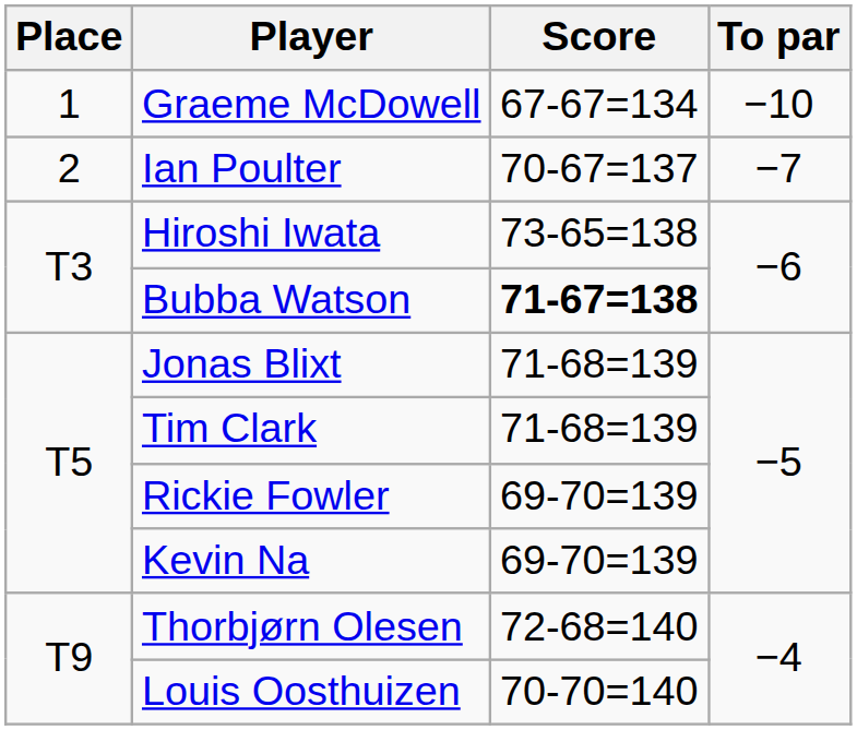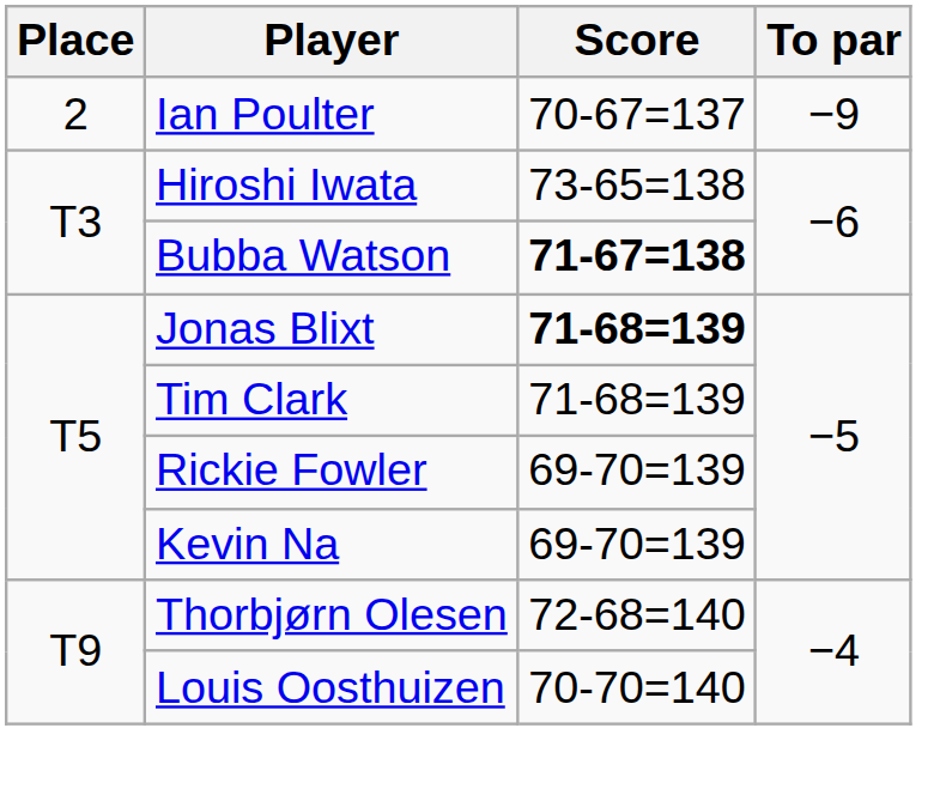 <table class="wikitable">
 <tr>
 <th>Place</th>
 <th>Player</th>
 <th>Score</th>
 <th>To par</th>
 </tr>
 <tr>
-<td align=center>1</td>
-<td> <a href='#'>Graeme McDowell</a></td>
-<td>67-67=134</td>
-<td align=center>−10</td>
-</tr>
-<tr>
 <td align=center>2</td>
 <td> <a href='#'>Ian Poulter</a></td>
 <td>70-67=137</td>
-<td align=center>−7</td>
+<td align=center>−9</td>
 </tr>
 <tr>
 <td rowspan=2 align=center>T3</td>
 <td> <a href='#'>Hiroshi Iwata</a></td>
 <td>73-65=138</td>
 <td rowspan=2 align=center>−6</td>
 </tr>
 <tr>
 <td> <a href='#'>Bubba Watson</a></td>
 <td><strong>71-67=138</strong></td>
 </tr>
 <tr>
 <td rowspan=4 align=center>T5</td>
 <td> <a href='#'>Jonas Blixt</a></td>
-<td>71-68=139</td>
+<td><strong>71-68=139</strong></td>
 <td rowspan=4 align=center>−5</td>
 </tr>
 <tr>
 <td> <a href='#'>Tim Clark</a></td>
 <td>71-68=139</td>
 </tr>
 <tr>
 <td> <a href='#'>Rickie Fowler</a></td>
 <td>69-70=139</td>
 </tr>
 <tr>
 <td> <a href='#'>Kevin Na</a></td>
 <td>69-70=139</td>
 </tr>
 <tr>
 <td rowspan=2 align=center>T9</td>
 <td> <a href='#'>Thorbjørn Olesen</a></td>
 <td>72-68=140</td>
 <td rowspan=2 align=center>−4</td>
 </tr>
 <tr>
 <td> <a href='#'>Louis Oosthuizen</a></td>
 <td>70-70=140</td>
 </tr>
 </table>
